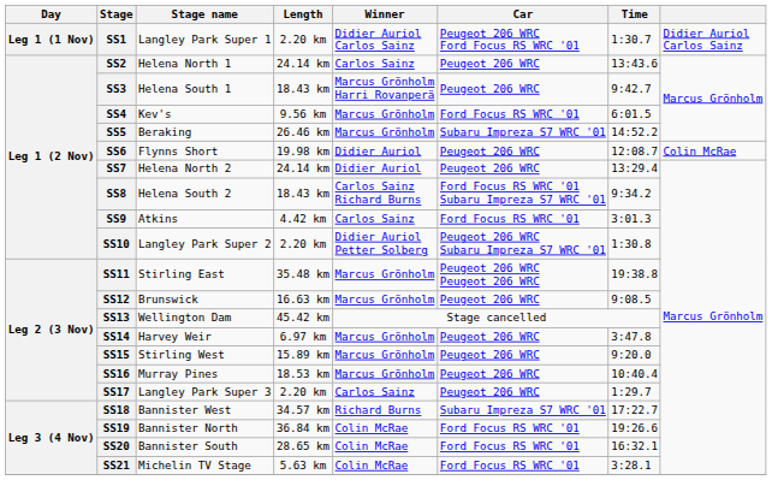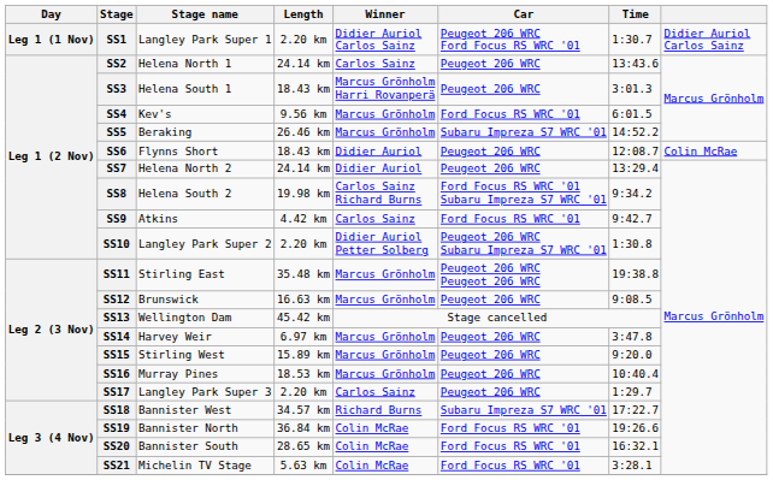 <table class="wikitable" style="font-size: 85%;">
 <tr>
 <th>Day</th>
 <th>Stage</th>
 <th>Stage name</th>
 <th>Length</th>
 <th>Winner</th>
 <th>Car</th>
 <th>Time</th>
 <th></th>
 </tr>
 <tr>
 <th rowspan="1">Leg 1 (1 Nov)</th>
 <th>SS1</th>
 <td>Langley Park Super 1</td>
 <td align="center">2.20 km</td>
 <td> <a href='#'>Didier Auriol</a><br> <a href='#'>Carlos Sainz</a></td>
 <td><a href='#'>Peugeot 206 WRC</a><br><a href='#'>Ford Focus RS WRC '01</a></td>
 <td>1:30.7</td>
 <td rowspan="1"> <a href='#'>Didier Auriol</a><br> <a href='#'>Carlos Sainz</a></td>
 </tr>
 <tr>
 <th rowspan="9">Leg 1 (2 Nov)</th>
 <th>SS2</th>
 <td>Helena North 1</td>
 <td align="center">24.14 km</td>
 <td> <a href='#'>Carlos Sainz</a></td>
 <td><a href='#'>Peugeot 206 WRC</a></td>
 <td>13:43.6</td>
 <td rowspan="4"> <a href='#'>Marcus Grönholm</a></td>
 </tr>
 <tr>
 <th>SS3</th>
 <td>Helena South 1</td>
 <td align="center">18.43 km</td>
 <td> <a href='#'>Marcus Grönholm</a><br> <a href='#'>Harri Rovanperä</a></td>
 <td><a href='#'>Peugeot 206 WRC</a></td>
-<td>9:42.7</td>
+<td>3:01.3</td>
 </tr>
 <tr>
 <th>SS4</th>
 <td>Kev's</td>
 <td align="center">9.56 km</td>
 <td> <a href='#'>Marcus Grönholm</a></td>
 <td><a href='#'>Ford Focus RS WRC '01</a></td>
 <td>6:01.5</td>
 </tr>
 <tr>
 <th>SS5</th>
 <td>Beraking</td>
 <td align="center">26.46 km</td>
 <td> <a href='#'>Marcus Grönholm</a></td>
 <td><a href='#'>Subaru Impreza S7 WRC '01</a></td>
 <td>14:52.2</td>
 </tr>
 <tr>
 <th>SS6</th>
 <td>Flynns Short</td>
-<td align="center">19.98 km</td>
+<td align="center">18.43 km</td>
 <td> <a href='#'>Didier Auriol</a></td>
 <td><a href='#'>Peugeot 206 WRC</a></td>
 <td>12:08.7</td>
 <td rowspan="1"> <a href='#'>Colin McRae</a></td>
 </tr>
 <tr>
 <th>SS7</th>
 <td>Helena North 2</td>
 <td align="center">24.14 km</td>
 <td> <a href='#'>Didier Auriol</a></td>
 <td><a href='#'>Peugeot 206 WRC</a></td>
 <td>13:29.4</td>
 <td rowspan="15"> <a href='#'>Marcus Grönholm</a></td>
 </tr>
 <tr>
 <th>SS8</th>
 <td>Helena South 2</td>
-<td align="center">18.43 km</td>
+<td align="center">19.98 km</td>
 <td> <a href='#'>Carlos Sainz</a><br> <a href='#'>Richard Burns</a></td>
 <td><a href='#'>Ford Focus RS WRC '01</a><br><a href='#'>Subaru Impreza S7 WRC '01</a></td>
 <td>9:34.2</td>
 </tr>
 <tr>
 <th>SS9</th>
 <td>Atkins</td>
 <td align="center">4.42 km</td>
 <td> <a href='#'>Carlos Sainz</a></td>
 <td><a href='#'>Ford Focus RS WRC '01</a></td>
-<td>3:01.3</td>
+<td>9:42.7</td>
 </tr>
 <tr>
 <th>SS10</th>
 <td>Langley Park Super 2</td>
 <td align="center">2.20 km</td>
 <td> <a href='#'>Didier Auriol</a><br> <a href='#'>Petter Solberg</a></td>
 <td><a href='#'>Peugeot 206 WRC</a><br><a href='#'>Subaru Impreza S7 WRC '01</a></td>
 <td>1:30.8</td>
 </tr>
 <tr>
 <th rowspan="7">Leg 2 (3 Nov)</th>
 <th>SS11</th>
 <td>Stirling East</td>
 <td align="center">35.48 km</td>
 <td> <a href='#'>Marcus Grönholm</a></td>
 <td><a href='#'>Peugeot 206 WRC</a><br><a href='#'>Peugeot 206 WRC</a></td>
 <td>19:38.8</td>
 </tr>
 <tr>
 <th>SS12</th>
 <td>Brunswick</td>
 <td align="center">16.63 km</td>
 <td> <a href='#'>Marcus Grönholm</a></td>
 <td><a href='#'>Peugeot 206 WRC</a></td>
 <td>9:08.5</td>
 </tr>
 <tr>
 <th>SS13</th>
 <td>Wellington Dam</td>
 <td align="center">45.42 km</td>
 <td colspan="3" align="center">Stage cancelled</td>
 </tr>
 <tr>
 <th>SS14</th>
 <td>Harvey Weir</td>
 <td align="center">6.97 km</td>
 <td> <a href='#'>Marcus Grönholm</a></td>
 <td><a href='#'>Peugeot 206 WRC</a></td>
 <td>3:47.8</td>
 </tr>
 <tr>
 <th>SS15</th>
 <td>Stirling West</td>
 <td align="center">15.89 km</td>
 <td> <a href='#'>Marcus Grönholm</a></td>
 <td><a href='#'>Peugeot 206 WRC</a></td>
 <td>9:20.0</td>
 </tr>
 <tr>
 <th>SS16</th>
 <td>Murray Pines</td>
 <td align="center">18.53 km</td>
 <td> <a href='#'>Marcus Grönholm</a></td>
 <td><a href='#'>Peugeot 206 WRC</a></td>
 <td>10:40.4</td>
 </tr>
 <tr>
 <th>SS17</th>
 <td>Langley Park Super 3</td>
 <td align="center">2.20 km</td>
 <td> <a href='#'>Carlos Sainz</a></td>
 <td><a href='#'>Peugeot 206 WRC</a></td>
 <td>1:29.7</td>
 </tr>
 <tr>
 <th rowspan="4">Leg 3 (4 Nov)</th>
 <th>SS18</th>
 <td>Bannister West</td>
 <td align="center">34.57 km</td>
 <td> <a href='#'>Richard Burns</a></td>
 <td><a href='#'>Subaru Impreza S7 WRC '01</a></td>
 <td>17:22.7</td>
 </tr>
 <tr>
 <th>SS19</th>
 <td>Bannister North</td>
 <td align="center">36.84 km</td>
 <td> <a href='#'>Colin McRae</a></td>
 <td><a href='#'>Ford Focus RS WRC '01</a></td>
 <td>19:26.6</td>
 </tr>
 <tr>
 <th>SS20</th>
 <td>Bannister South</td>
 <td align="center">28.65 km</td>
 <td> <a href='#'>Colin McRae</a></td>
 <td><a href='#'>Ford Focus RS WRC '01</a></td>
 <td>16:32.1</td>
 </tr>
 <tr>
 <th>SS21</th>
 <td>Michelin TV Stage</td>
 <td align="center">5.63 km</td>
 <td> <a href='#'>Colin McRae</a></td>
 <td><a href='#'>Ford Focus RS WRC '01</a></td>
 <td>3:28.1</td>
 </tr>
 <tr>
 </tr>
 </table>
